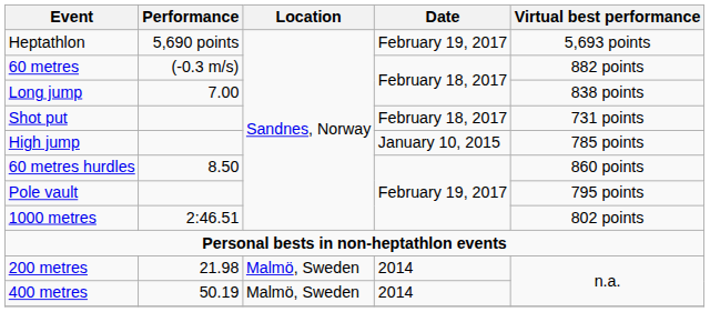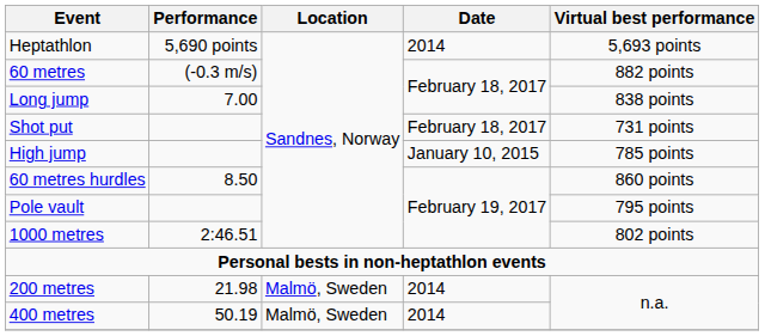 <table class="wikitable">
 <tr>
 <th>Event</th>
 <th>Performance</th>
 <th>Location</th>
 <th>Date</th>
 <th>Virtual best performance</th>
 </tr>
 <tr>
 <td>Heptathlon</td>
 <td align=right>5,690 points</td>
 <td rowspan="8"><a href='#'>Sandnes</a>, Norway</td>
-<td>February 19, 2017</td>
+<td>2014</td>
 <td align=center>5,693 points</td>
 </tr>
 <tr>
 <td><a href='#'>60 metres</a></td>
 <td align=right> (-0.3 m/s)</td>
 <td rowspan="2">February 18, 2017</td>
 <td align=center>882 points</td>
 </tr>
 <tr>
 <td><a href='#'>Long jump</a></td>
 <td align=right>7.00</td>
 <td align=center>838 points</td>
 </tr>
 <tr>
 <td><a href='#'>Shot put</a></td>
 <td align=right></td>
 <td>February 18, 2017</td>
 <td align=center>731 points</td>
 </tr>
 <tr>
 <td><a href='#'>High jump</a></td>
 <td align=right></td>
 <td>January 10, 2015</td>
 <td align=center>785 points</td>
 </tr>
 <tr>
 <td><a href='#'>60 metres hurdles</a></td>
 <td align=right>8.50</td>
 <td rowspan="3">February 19, 2017</td>
 <td align=center>860 points</td>
 </tr>
 <tr>
 <td><a href='#'>Pole vault</a></td>
 <td align=right></td>
 <td align=center>795 points</td>
 </tr>
 <tr>
 <td><a href='#'>1000 metres</a></td>
 <td align=right>2:46.51</td>
 <td align=center>802 points</td>
 </tr>
 <tr>
 <td colspan="5" align=center><strong>Personal bests in non-heptathlon events</strong></td>
 </tr>
 <tr>
 <td><a href='#'>200 metres</a></td>
 <td align=right>21.98</td>
 <td><a href='#'>Malmö</a>, Sweden</td>
 <td>2014</td>
 <td rowspan="2" align=center>n.a.</td>
 </tr>
 <tr>
 <td><a href='#'>400 metres</a></td>
 <td align=right>50.19</td>
 <td>Malmö, Sweden</td>
 <td>2014</td>
 </tr>
 <tr>
 </tr>
 </table>
